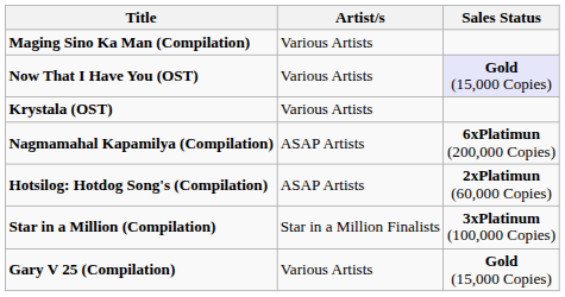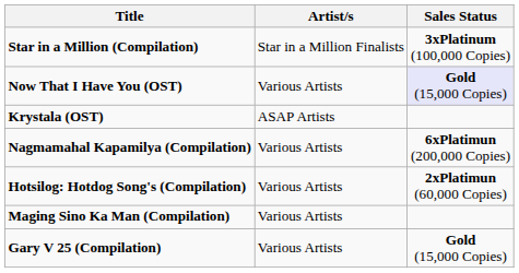 <table class="wikitable">
 <tr>
 <th align="center"><strong>Title</strong></th>
 <th align="center"><strong>Artist/s</strong></th>
 <th align="center"><strong>Sales Status</strong></th>
 </tr>
 <tr>
-<td><strong>Maging Sino Ka Man (Compilation)</strong></td>
-<td>Various Artists</td>
-<td align="center"></td>
+<td><strong>Star in a Million (Compilation)</strong></td>
+<td>Star in a Million Finalists</td>
+<td align="center"><strong>3xPlatinum<br></strong> (100,000 Copies)</td>
 </tr>
 <tr>
 <td><strong>Now That I Have You (OST)</strong></td>
 <td>Various Artists</td>
 <td align="center" style="background: lavender;"><strong>Gold<br></strong> (15,000 Copies)</td>
 </tr>
 <tr>
 <td><strong>Krystala (OST)</strong></td>
-<td>Various Artists</td>
+<td>ASAP Artists</td>
 <td align="center"></td>
 </tr>
 <tr>
 <td><strong>Nagmamahal Kapamilya (Compilation)</strong></td>
-<td>ASAP Artists</td>
+<td>Various Artists</td>
 <td align="center"><strong>6xPlatimun<br></strong> (200,000 Copies)</td>
 </tr>
 <tr>
 <td><strong>Hotsilog: Hotdog Song's (Compilation)</strong></td>
-<td>ASAP Artists</td>
+<td>Various Artists</td>
 <td align="center"><strong>2xPlatimun<br></strong> (60,000 Copies)</td>
 </tr>
 <tr>
-<td><strong>Star in a Million (Compilation)</strong></td>
-<td>Star in a Million Finalists</td>
-<td align="center"><strong>3xPlatinum<br></strong> (100,000 Copies)</td>
+<td><strong>Maging Sino Ka Man (Compilation)</strong></td>
+<td>Various Artists</td>
+<td align="center"></td>
 </tr>
 <tr>
 <td><strong>Gary V 25 (Compilation)</strong></td>
 <td>Various Artists</td>
 <td align="center"><strong>Gold<br></strong> (15,000 Copies)</td>
 </tr>
 </table>
